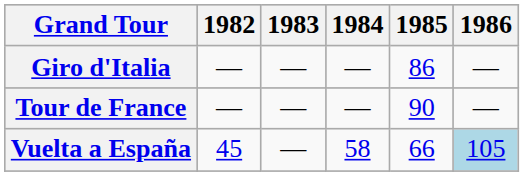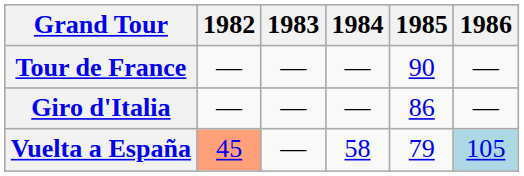 <table class="wikitable plainrowheaders">
 <tr>
 <th scope="col"><a href='#'>Grand Tour</a></th>
 <th scope="col">1982</th>
 <th scope="col">1983</th>
 <th scope="col">1984</th>
 <th scope="col">1985</th>
 <th scope="col">1986</th>
 </tr>
 <tr style="text-align:center;">
+<th scope="row"> <a href='#'>Tour de France</a></th>
+<td>—</td>
+<td>—</td>
+<td>—</td>
+<td style="text-align:center;"><a href='#'>90</a></td>
+<td>—</td>
+</tr>
+<tr style="text-align:center;">
 <th scope="row"> <a href='#'>Giro d'Italia</a></th>
 <td>—</td>
 <td>—</td>
 <td>—</td>
 <td style="text-align:center;"><a href='#'>86</a></td>
 <td>—</td>
 </tr>
 <tr style="text-align:center;">
-<th scope="row"> <a href='#'>Tour de France</a></th>
-<td>—</td>
-<td>—</td>
-<td>—</td>
-<td style="text-align:center;"><a href='#'>90</a></td>
-<td>—</td>
-</tr>
-<tr style="text-align:center;">
 <th scope="row"> <a href='#'>Vuelta a España</a></th>
-<td style="text-align:center;"><a href='#'>45</a></td>
+<td style="background: lightsalmon; text-align:center;"><a href='#'>45</a></td>
 <td>—</td>
 <td style="text-align:center;"><a href='#'>58</a></td>
-<td style="text-align:center;"><a href='#'>66</a></td>
+<td style="text-align:center;"><a href='#'>79</a></td>
 <td style="background: lightblue; text-align:center;"><a href='#'>105</a></td>
 </tr>
 </table>
